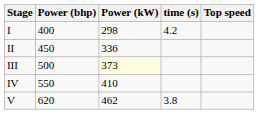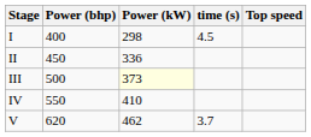 <table class="wikitable">
 <tr>
 <th>Stage</th>
 <th>Power (bhp)</th>
 <th>Power (kW)</th>
 <th> time (s)</th>
 <th>Top speed</th>
 </tr>
 <tr>
 <td>I</td>
 <td>400</td>
 <td>298</td>
-<td>4.2</td>
+<td>4.5</td>
 <td></td>
 </tr>
 <tr>
 <td>II</td>
 <td>450</td>
 <td>336</td>
 <td></td>
 <td></td>
 </tr>
 <tr>
 <td>III</td>
 <td>500</td>
 <td style="background: lightyellow;">373</td>
 <td></td>
 <td></td>
 </tr>
 <tr>
 <td>IV</td>
 <td>550</td>
 <td>410</td>
 <td></td>
 <td></td>
 </tr>
 <tr>
 <td>V</td>
 <td>620</td>
 <td>462</td>
-<td>3.8</td>
+<td>3.7</td>
 <td></td>
 </tr>
 </table>
